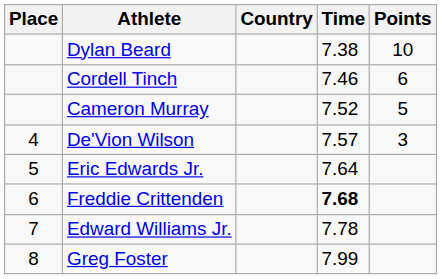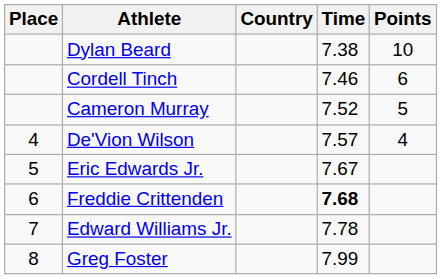 <table class="wikitable">
 <tr>
 <th>Place</th>
 <th>Athlete</th>
 <th>Country</th>
 <th>Time</th>
 <th>Points</th>
 </tr>
 <tr>
 <td align=center></td>
 <td><a href='#'>Dylan Beard</a></td>
 <td></td>
 <td>7.38</td>
 <td align=center>10</td>
 </tr>
 <tr>
 <td align=center></td>
 <td><a href='#'>Cordell Tinch</a></td>
 <td></td>
 <td>7.46</td>
 <td align=center>6</td>
 </tr>
 <tr>
 <td align=center></td>
 <td><a href='#'>Cameron Murray</a></td>
 <td></td>
 <td>7.52</td>
 <td align=center>5</td>
 </tr>
 <tr>
 <td align=center>4</td>
 <td><a href='#'>De'Vion Wilson</a></td>
 <td></td>
 <td>7.57</td>
-<td align=center>3</td>
+<td align=center>4</td>
 </tr>
 <tr>
 <td align=center>5</td>
 <td><a href='#'>Eric Edwards Jr.</a></td>
 <td></td>
-<td>7.64</td>
+<td>7.67</td>
 <td align=center></td>
 </tr>
 <tr>
 <td align=center>6</td>
 <td><a href='#'>Freddie Crittenden</a></td>
 <td></td>
 <td><strong>7.68</strong></td>
 <td align=center></td>
 </tr>
 <tr>
 <td align=center>7</td>
 <td><a href='#'>Edward Williams Jr.</a></td>
 <td></td>
 <td>7.78</td>
 <td align=center></td>
 </tr>
 <tr>
 <td align=center>8</td>
 <td><a href='#'>Greg Foster</a></td>
 <td></td>
 <td>7.99</td>
 <td align=center></td>
 </tr>
 </table>
